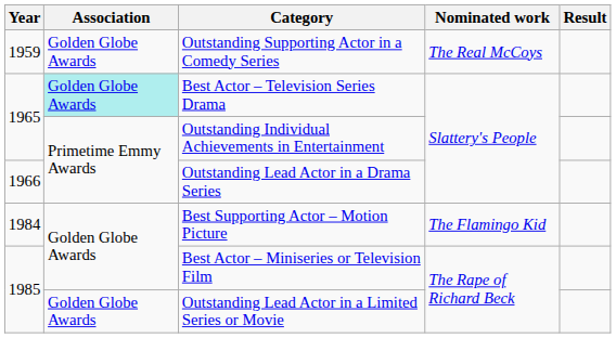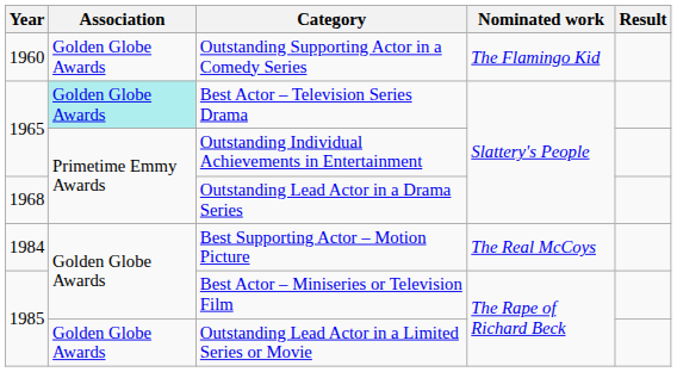 <table class="wikitable sortable">
 <tr>
 <th>Year</th>
 <th>Association</th>
 <th>Category</th>
 <th>Nominated work</th>
 <th>Result</th>
 </tr>
 <tr>
-<td>1959</td>
+<td>1960</td>
 <td><a href='#'>Golden Globe Awards</a></td>
 <td><a href='#'>Outstanding Supporting Actor in a Comedy Series</a></td>
-<td><em><a href='#'>The Real McCoys</a></em></td>
+<td><em><a href='#'>The Flamingo Kid</a></em></td>
 <td></td>
 </tr>
 <tr>
 <td rowspan="2">1965</td>
 <td style="background: paleturquoise;"><a href='#'>Golden Globe Awards</a></td>
 <td><a href='#'>Best Actor – Television Series Drama</a></td>
 <td rowspan="3"><em><a href='#'>Slattery's People</a></em></td>
 <td></td>
 </tr>
 <tr>
 <td rowspan="2">Primetime Emmy Awards</td>
 <td><a href='#'>Outstanding Individual Achievements in Entertainment</a></td>
 <td></td>
 </tr>
 <tr>
-<td>1966</td>
+<td>1968</td>
 <td><a href='#'>Outstanding Lead Actor in a Drama Series</a></td>
 <td></td>
 </tr>
 <tr>
 <td>1984</td>
 <td rowspan="2">Golden Globe Awards</td>
 <td><a href='#'>Best Supporting Actor – Motion Picture</a></td>
-<td><em><a href='#'>The Flamingo Kid</a></em></td>
+<td><em><a href='#'>The Real McCoys</a></em></td>
 <td></td>
 </tr>
 <tr>
 <td rowspan="2">1985</td>
 <td><a href='#'>Best Actor – Miniseries or Television Film</a></td>
 <td rowspan="2"><em><a href='#'>The Rape of Richard Beck</a></em></td>
 <td></td>
 </tr>
 <tr>
 <td><a href='#'>Golden Globe Awards</a></td>
 <td><a href='#'>Outstanding Lead Actor in a Limited Series or Movie</a></td>
 <td></td>
 </tr>
 </table>
